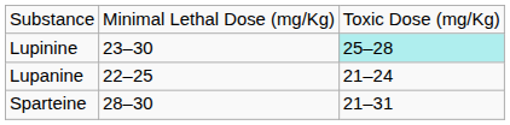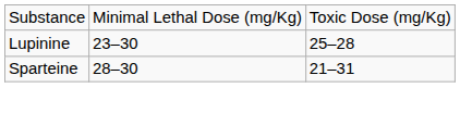 <table class="wikitable">
 <tr>
 <td>Substance</td>
 <td>Minimal Lethal Dose (mg/Kg)</td>
 <td>Toxic Dose (mg/Kg)</td>
 </tr>
 <tr>
 <td>Lupinine</td>
 <td>23–30</td>
-<td style="background: paleturquoise;">25–28</td>
-</tr>
-<tr>
-<td>Lupanine</td>
-<td>22–25</td>
-<td>21–24</td>
+<td>25–28</td>
 </tr>
 <tr>
 <td>Sparteine</td>
 <td>28–30</td>
 <td>21–31</td>
 </tr>
 </table>
